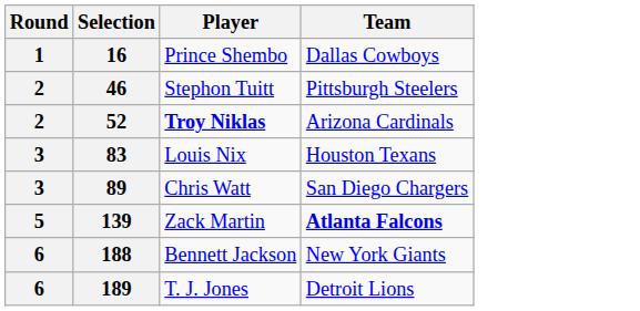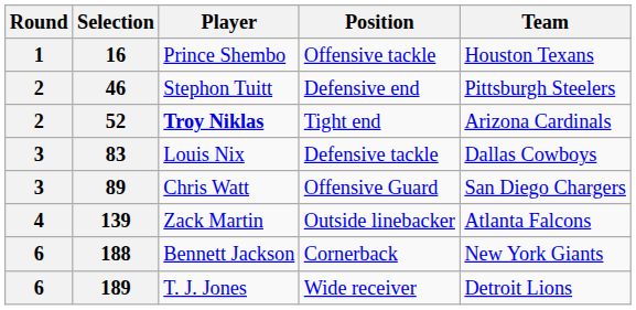 <table class="wikitable" style="font-size: 95%;">
 <tr>
 <th>Round</th>
 <th>Selection</th>
 <th>Player</th>
+<th>Position</th>
 <th>Team</th>
 </tr>
 <tr>
 <th>1</th>
 <th>16</th>
 <td><a href='#'>Prince Shembo</a></td>
-<td><a href='#'>Dallas Cowboys</a></td>
+<td><a href='#'>Offensive tackle</a></td>
+<td><a href='#'>Houston Texans</a></td>
 </tr>
 <tr>
 <th>2</th>
 <th>46</th>
 <td><a href='#'>Stephon Tuitt</a></td>
+<td><a href='#'>Defensive end</a></td>
 <td><a href='#'>Pittsburgh Steelers</a></td>
 </tr>
 <tr>
 <th>2</th>
 <th>52</th>
 <td><strong><a href='#'>Troy Niklas</a></strong></td>
+<td><a href='#'>Tight end</a></td>
 <td><a href='#'>Arizona Cardinals</a></td>
 </tr>
 <tr>
 <th>3</th>
 <th>83</th>
 <td><a href='#'>Louis Nix</a></td>
-<td><a href='#'>Houston Texans</a></td>
+<td><a href='#'>Defensive tackle</a></td>
+<td><a href='#'>Dallas Cowboys</a></td>
 </tr>
 <tr>
 <th>3</th>
 <th>89</th>
 <td><a href='#'>Chris Watt</a></td>
+<td><a href='#'>Offensive Guard</a></td>
 <td><a href='#'>San Diego Chargers</a></td>
 </tr>
 <tr>
-<th>5</th>
+<th>4</th>
 <th>139</th>
 <td><a href='#'>Zack Martin</a></td>
-<td><strong><a href='#'>Atlanta Falcons</a></strong></td>
+<td><a href='#'>Outside linebacker</a></td>
+<td><a href='#'>Atlanta Falcons</a></td>
 </tr>
 <tr>
 <th>6</th>
 <th>188</th>
 <td><a href='#'>Bennett Jackson</a></td>
+<td><a href='#'>Cornerback</a></td>
 <td><a href='#'>New York Giants</a></td>
 </tr>
 <tr>
 <th>6</th>
 <th>189</th>
 <td><a href='#'>T. J. Jones</a></td>
+<td><a href='#'>Wide receiver</a></td>
 <td><a href='#'>Detroit Lions</a></td>
 </tr>
 </table>
